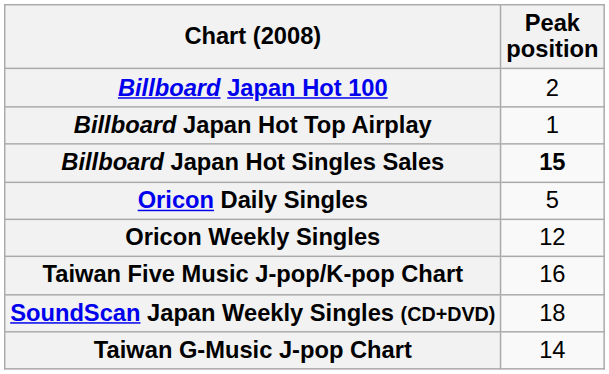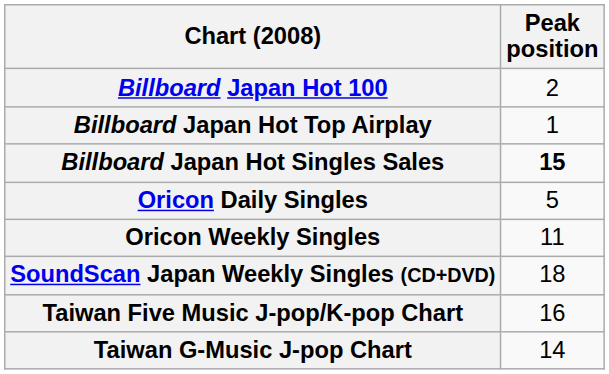 <table class="wikitable sortable plainrowheaders">
 <tr>
 <th scope="col">Chart (2008)</th>
 <th scope="col">Peak<br>position</th>
 </tr>
 <tr>
 <th scope="row"><em><a href='#'>Billboard</a></em> <a href='#'>Japan Hot 100</a></th>
 <td align="center">2</td>
 </tr>
 <tr>
 <th scope="row"><em>Billboard</em> Japan Hot Top Airplay</th>
 <td align="center">1</td>
 </tr>
 <tr>
 <th scope="row"><em>Billboard</em> Japan Hot Singles Sales</th>
 <td align="center"><strong>15</strong></td>
 </tr>
 <tr>
 <th scope="row"><a href='#'>Oricon</a> Daily Singles</th>
 <td align="center">5</td>
 </tr>
 <tr>
 <th scope="row">Oricon Weekly Singles</th>
-<td align="center">12</td>
+<td align="center">11</td>
+</tr>
+<tr>
+<th scope="row"><a href='#'>SoundScan</a> Japan Weekly Singles <small>(CD+DVD)</small></th>
+<td align="center">18</td>
 </tr>
 <tr>
 <th scope="row" align="left">Taiwan Five Music J-pop/K-pop Chart</th>
 <td align="center">16</td>
 </tr>
 <tr>
-<th scope="row"><a href='#'>SoundScan</a> Japan Weekly Singles <small>(CD+DVD)</small></th>
-<td align="center">18</td>
-</tr>
-<tr>
 <th scope="row" align="left">Taiwan G-Music J-pop Chart</th>
 <td align="center">14</td>
 </tr>
 </table>
